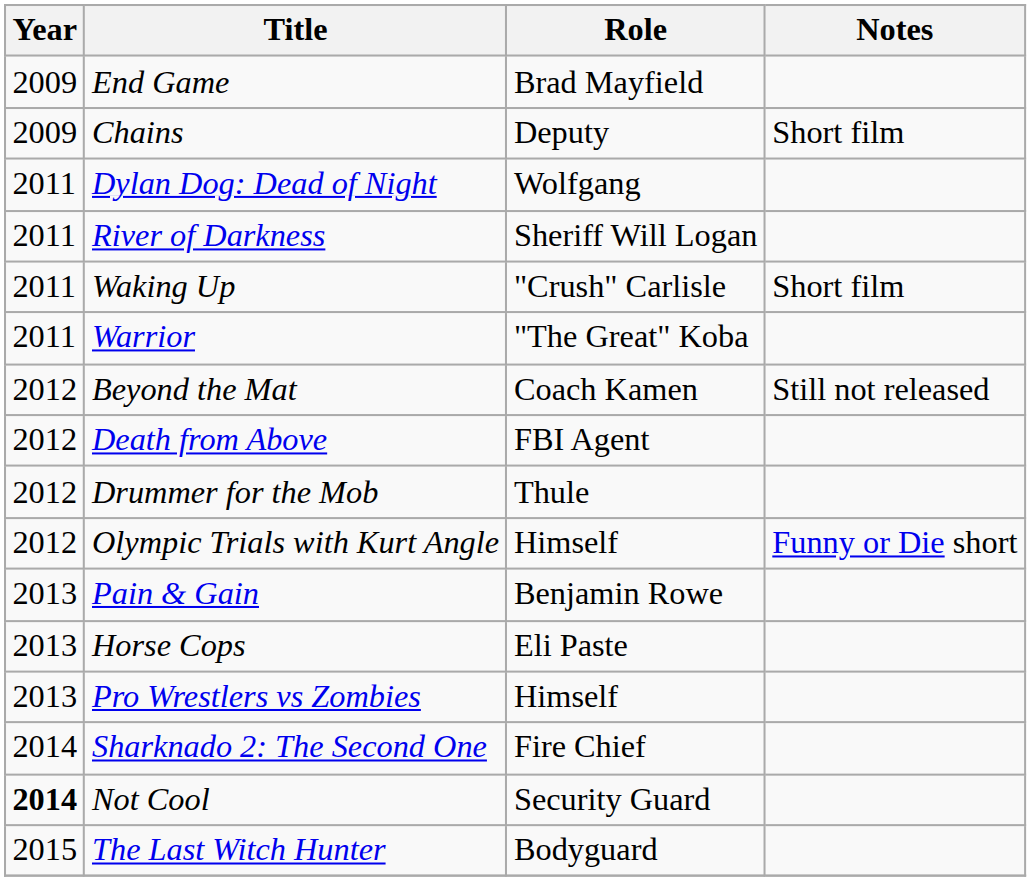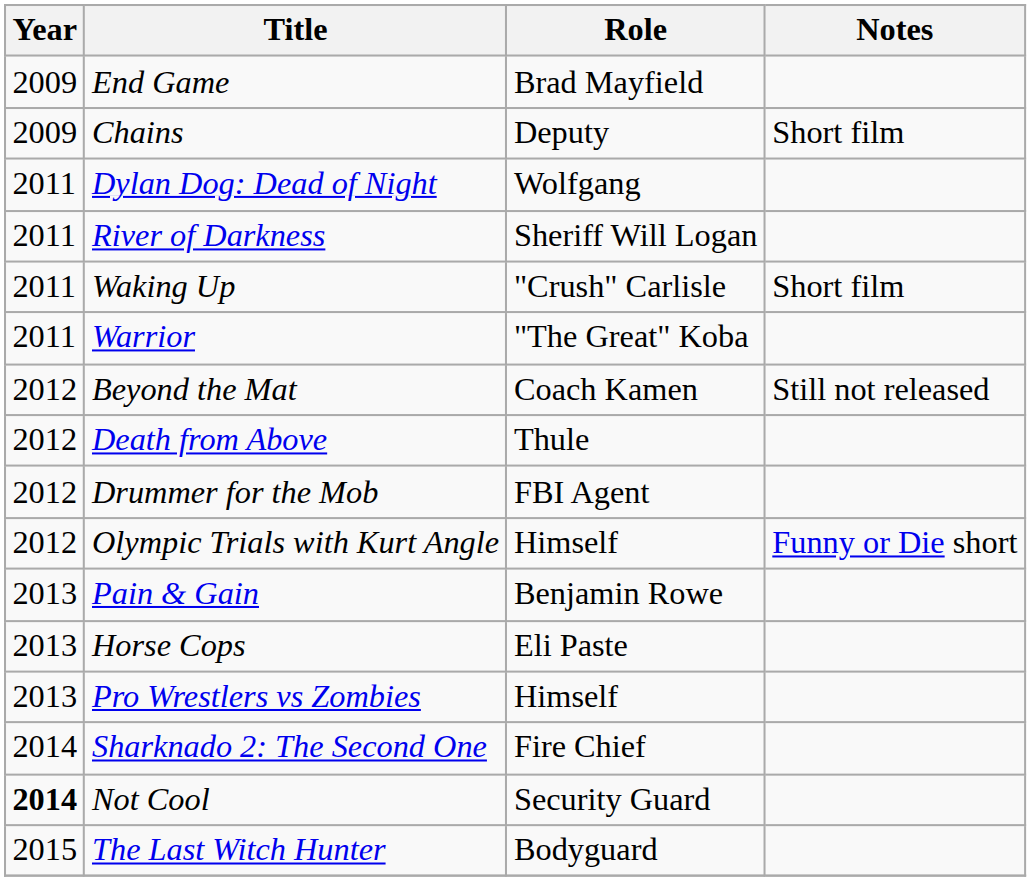 <table class="wikitable sortable">
 <tr>
 <th>Year</th>
 <th>Title</th>
 <th>Role</th>
 <th>Notes</th>
 </tr>
 <tr>
 <td>2009</td>
 <td><em>End Game</em></td>
 <td>Brad Mayfield</td>
 <td></td>
 </tr>
 <tr>
 <td>2009</td>
 <td><em>Chains</em></td>
 <td>Deputy</td>
 <td>Short film</td>
 </tr>
 <tr>
 <td>2011</td>
 <td><em><a href='#'>Dylan Dog: Dead of Night</a></em></td>
 <td>Wolfgang</td>
 <td></td>
 </tr>
 <tr>
 <td>2011</td>
 <td><em><a href='#'>River of Darkness</a></em></td>
 <td>Sheriff Will Logan</td>
 <td></td>
 </tr>
 <tr>
 <td>2011</td>
 <td><em>Waking Up</em></td>
 <td>"Crush" Carlisle</td>
 <td>Short film</td>
 </tr>
 <tr>
 <td>2011</td>
 <td><em><a href='#'>Warrior</a></em></td>
 <td>"The Great" Koba</td>
 <td></td>
 </tr>
 <tr>
 <td>2012</td>
 <td><em>Beyond the Mat</em></td>
 <td>Coach Kamen</td>
 <td>Still not released</td>
 </tr>
 <tr>
 <td>2012</td>
 <td><em><a href='#'>Death from Above</a></em></td>
-<td>FBI Agent</td>
+<td>Thule</td>
 <td></td>
 </tr>
 <tr>
 <td>2012</td>
 <td><em>Drummer for the Mob</em></td>
-<td>Thule</td>
+<td>FBI Agent</td>
 <td></td>
 </tr>
 <tr>
 <td>2012</td>
 <td><em>Olympic Trials with Kurt Angle</em></td>
 <td>Himself</td>
 <td><a href='#'>Funny or Die</a> short</td>
 </tr>
 <tr>
 <td>2013</td>
 <td><em><a href='#'>Pain & Gain</a></em></td>
 <td>Benjamin Rowe</td>
 <td></td>
 </tr>
 <tr>
 <td>2013</td>
 <td><em>Horse Cops</em></td>
 <td>Eli Paste</td>
 <td></td>
 </tr>
 <tr>
 <td>2013</td>
 <td><em><a href='#'>Pro Wrestlers vs Zombies</a></em></td>
 <td>Himself</td>
 <td></td>
 </tr>
 <tr>
 <td>2014</td>
 <td><em><a href='#'>Sharknado 2: The Second One</a></em></td>
 <td>Fire Chief</td>
 <td></td>
 </tr>
 <tr>
 <td><strong>2014</strong></td>
 <td><em>Not Cool</em></td>
 <td>Security Guard</td>
 <td></td>
 </tr>
 <tr>
 <td>2015</td>
 <td><em><a href='#'>The Last Witch Hunter</a></em></td>
 <td>Bodyguard</td>
 <td></td>
 </tr>
 <tr>
 </tr>
 </table>
